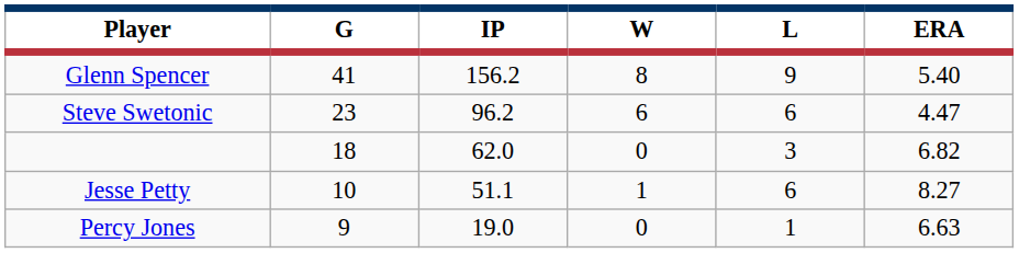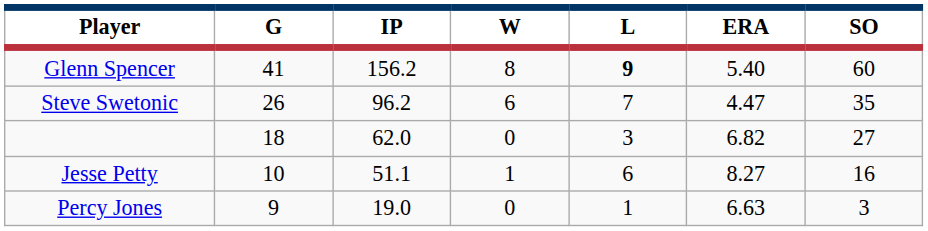 <table class="wikitable sortable">
 <tr>
 <th style="background:#FFFFFF; border-top:#023465 5px solid; border-bottom:#ba313c 5px solid;" width="16%">Player</th>
 <th style="background:#FFFFFF; border-top:#023465 5px solid; border-bottom:#ba313c 5px solid;" width="9%">G</th>
 <th style="background:#FFFFFF; border-top:#023465 5px solid; border-bottom:#ba313c 5px solid;" width="9%">IP</th>
 <th style="background:#FFFFFF; border-top:#023465 5px solid; border-bottom:#ba313c 5px solid;" width="9%">W</th>
 <th style="background:#FFFFFF; border-top:#023465 5px solid; border-bottom:#ba313c 5px solid;" width="9%">L</th>
 <th style="background:#FFFFFF; border-top:#023465 5px solid; border-bottom:#ba313c 5px solid;" width="9%">ERA</th>
+<th style="background:#FFFFFF; border-top:#023465 5px solid; border-bottom:#ba313c 5px solid;" width="9%">SO</th>
 </tr>
 <tr align="center">
 <td><a href='#'>Glenn Spencer</a></td>
 <td>41</td>
 <td>156.2</td>
 <td>8</td>
-<td>9</td>
+<td><strong>9</strong></td>
 <td>5.40</td>
+<td>60</td>
 </tr>
 <tr align=center>
 <td><a href='#'>Steve Swetonic</a></td>
-<td>23</td>
+<td>26</td>
 <td>96.2</td>
 <td>6</td>
-<td>6</td>
+<td>7</td>
 <td>4.47</td>
+<td>35</td>
 </tr>
 <tr align=center>
 <td></td>
 <td>18</td>
 <td>62.0</td>
 <td>0</td>
 <td>3</td>
 <td>6.82</td>
+<td>27</td>
 </tr>
 <tr align="center">
 <td><a href='#'>Jesse Petty</a></td>
 <td>10</td>
 <td>51.1</td>
 <td>1</td>
 <td>6</td>
 <td>8.27</td>
+<td>16</td>
 </tr>
 <tr align=center>
 <td><a href='#'>Percy Jones</a></td>
 <td>9</td>
 <td>19.0</td>
 <td>0</td>
 <td>1</td>
 <td>6.63</td>
+<td>3</td>
 </tr>
 </table>
